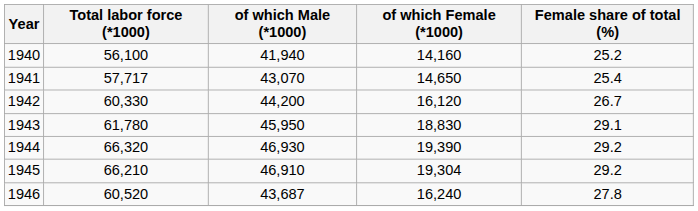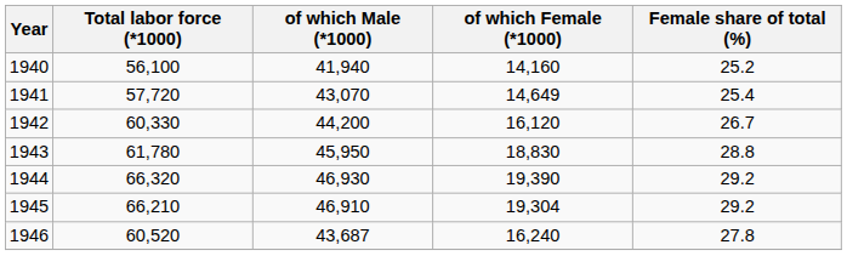 <table class="wikitable" width="60%" style="text-align:center">
 <tr>
 <th>Year</th>
 <th>Total labor force (*1000)</th>
 <th>of which Male (*1000)</th>
 <th>of which Female (*1000)</th>
 <th>Female share of total (%)</th>
 </tr>
 <tr>
 <td>1940</td>
 <td>56,100</td>
 <td>41,940</td>
 <td>14,160</td>
 <td>25.2</td>
 </tr>
 <tr>
 <td>1941</td>
-<td>57,717</td>
+<td>57,720</td>
 <td>43,070</td>
-<td>14,650</td>
+<td>14,649</td>
 <td>25.4</td>
 </tr>
 <tr>
 <td>1942</td>
 <td>60,330</td>
 <td>44,200</td>
 <td>16,120</td>
 <td>26.7</td>
 </tr>
 <tr>
 <td>1943</td>
 <td>61,780</td>
 <td>45,950</td>
 <td>18,830</td>
-<td>29.1</td>
+<td>28.8</td>
 </tr>
 <tr>
 <td>1944</td>
 <td>66,320</td>
 <td>46,930</td>
 <td>19,390</td>
 <td>29.2</td>
 </tr>
 <tr>
 <td>1945</td>
 <td>66,210</td>
 <td>46,910</td>
 <td>19,304</td>
 <td>29.2</td>
 </tr>
 <tr>
 <td>1946</td>
 <td>60,520</td>
 <td>43,687</td>
 <td>16,240</td>
 <td>27.8</td>
 </tr>
 <tr>
 </tr>
 </table>
